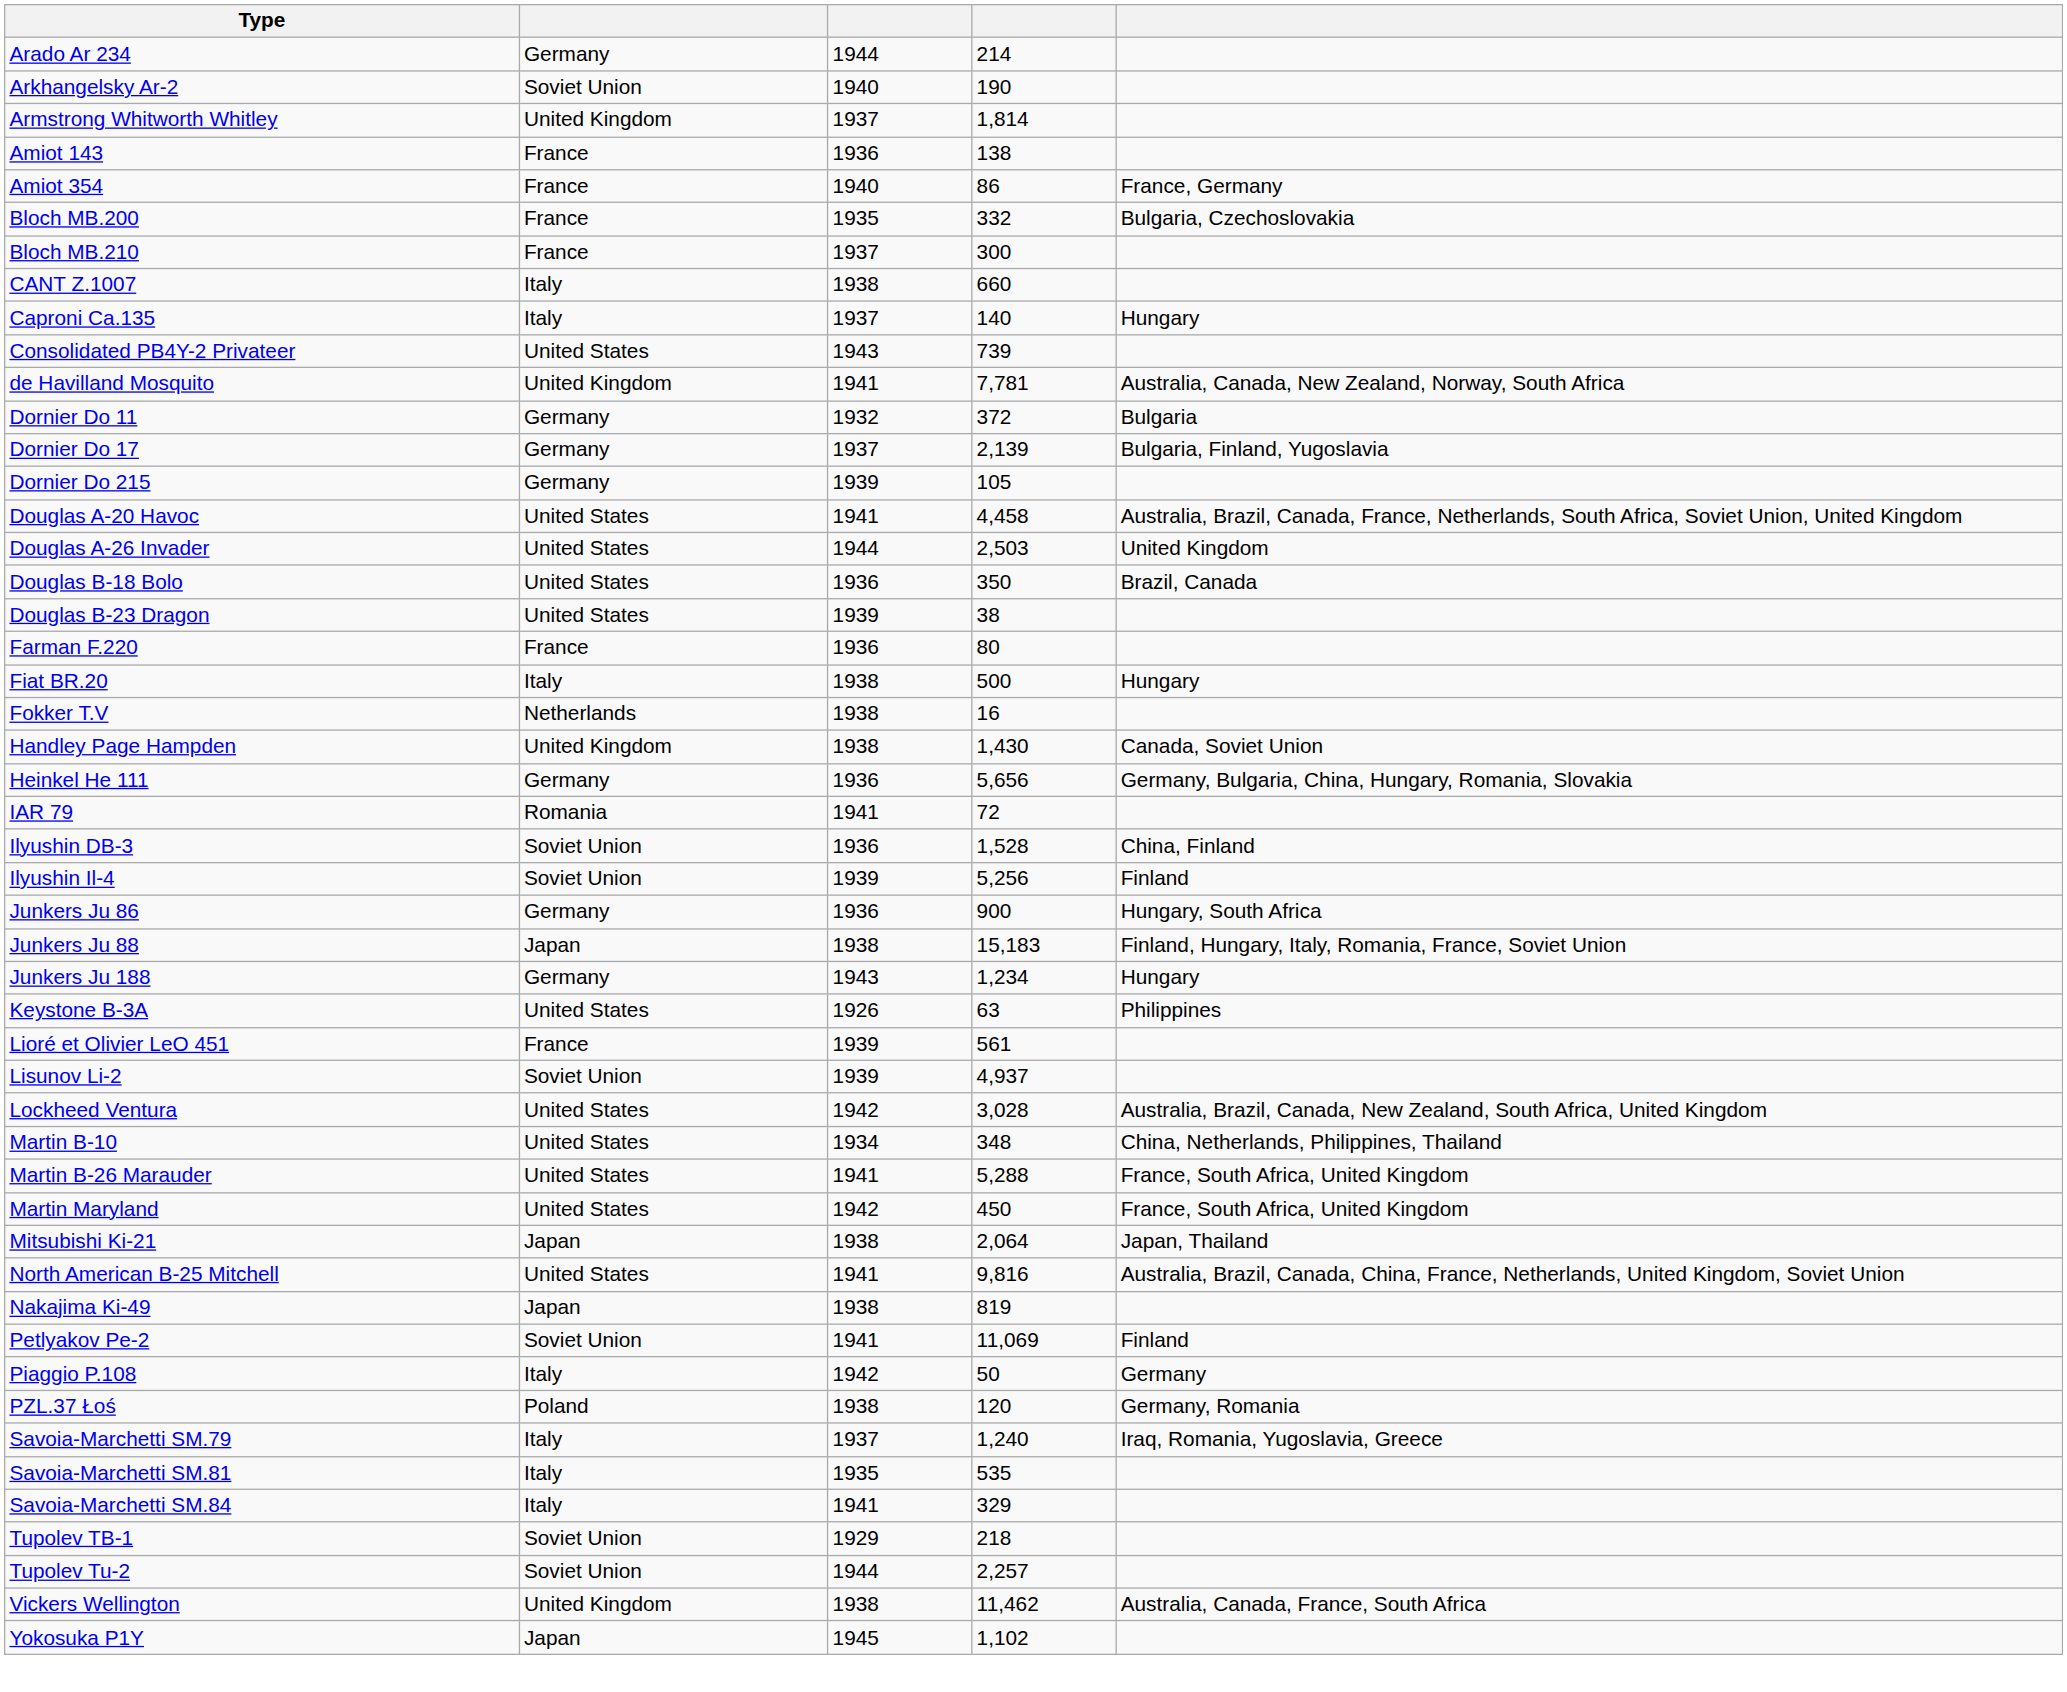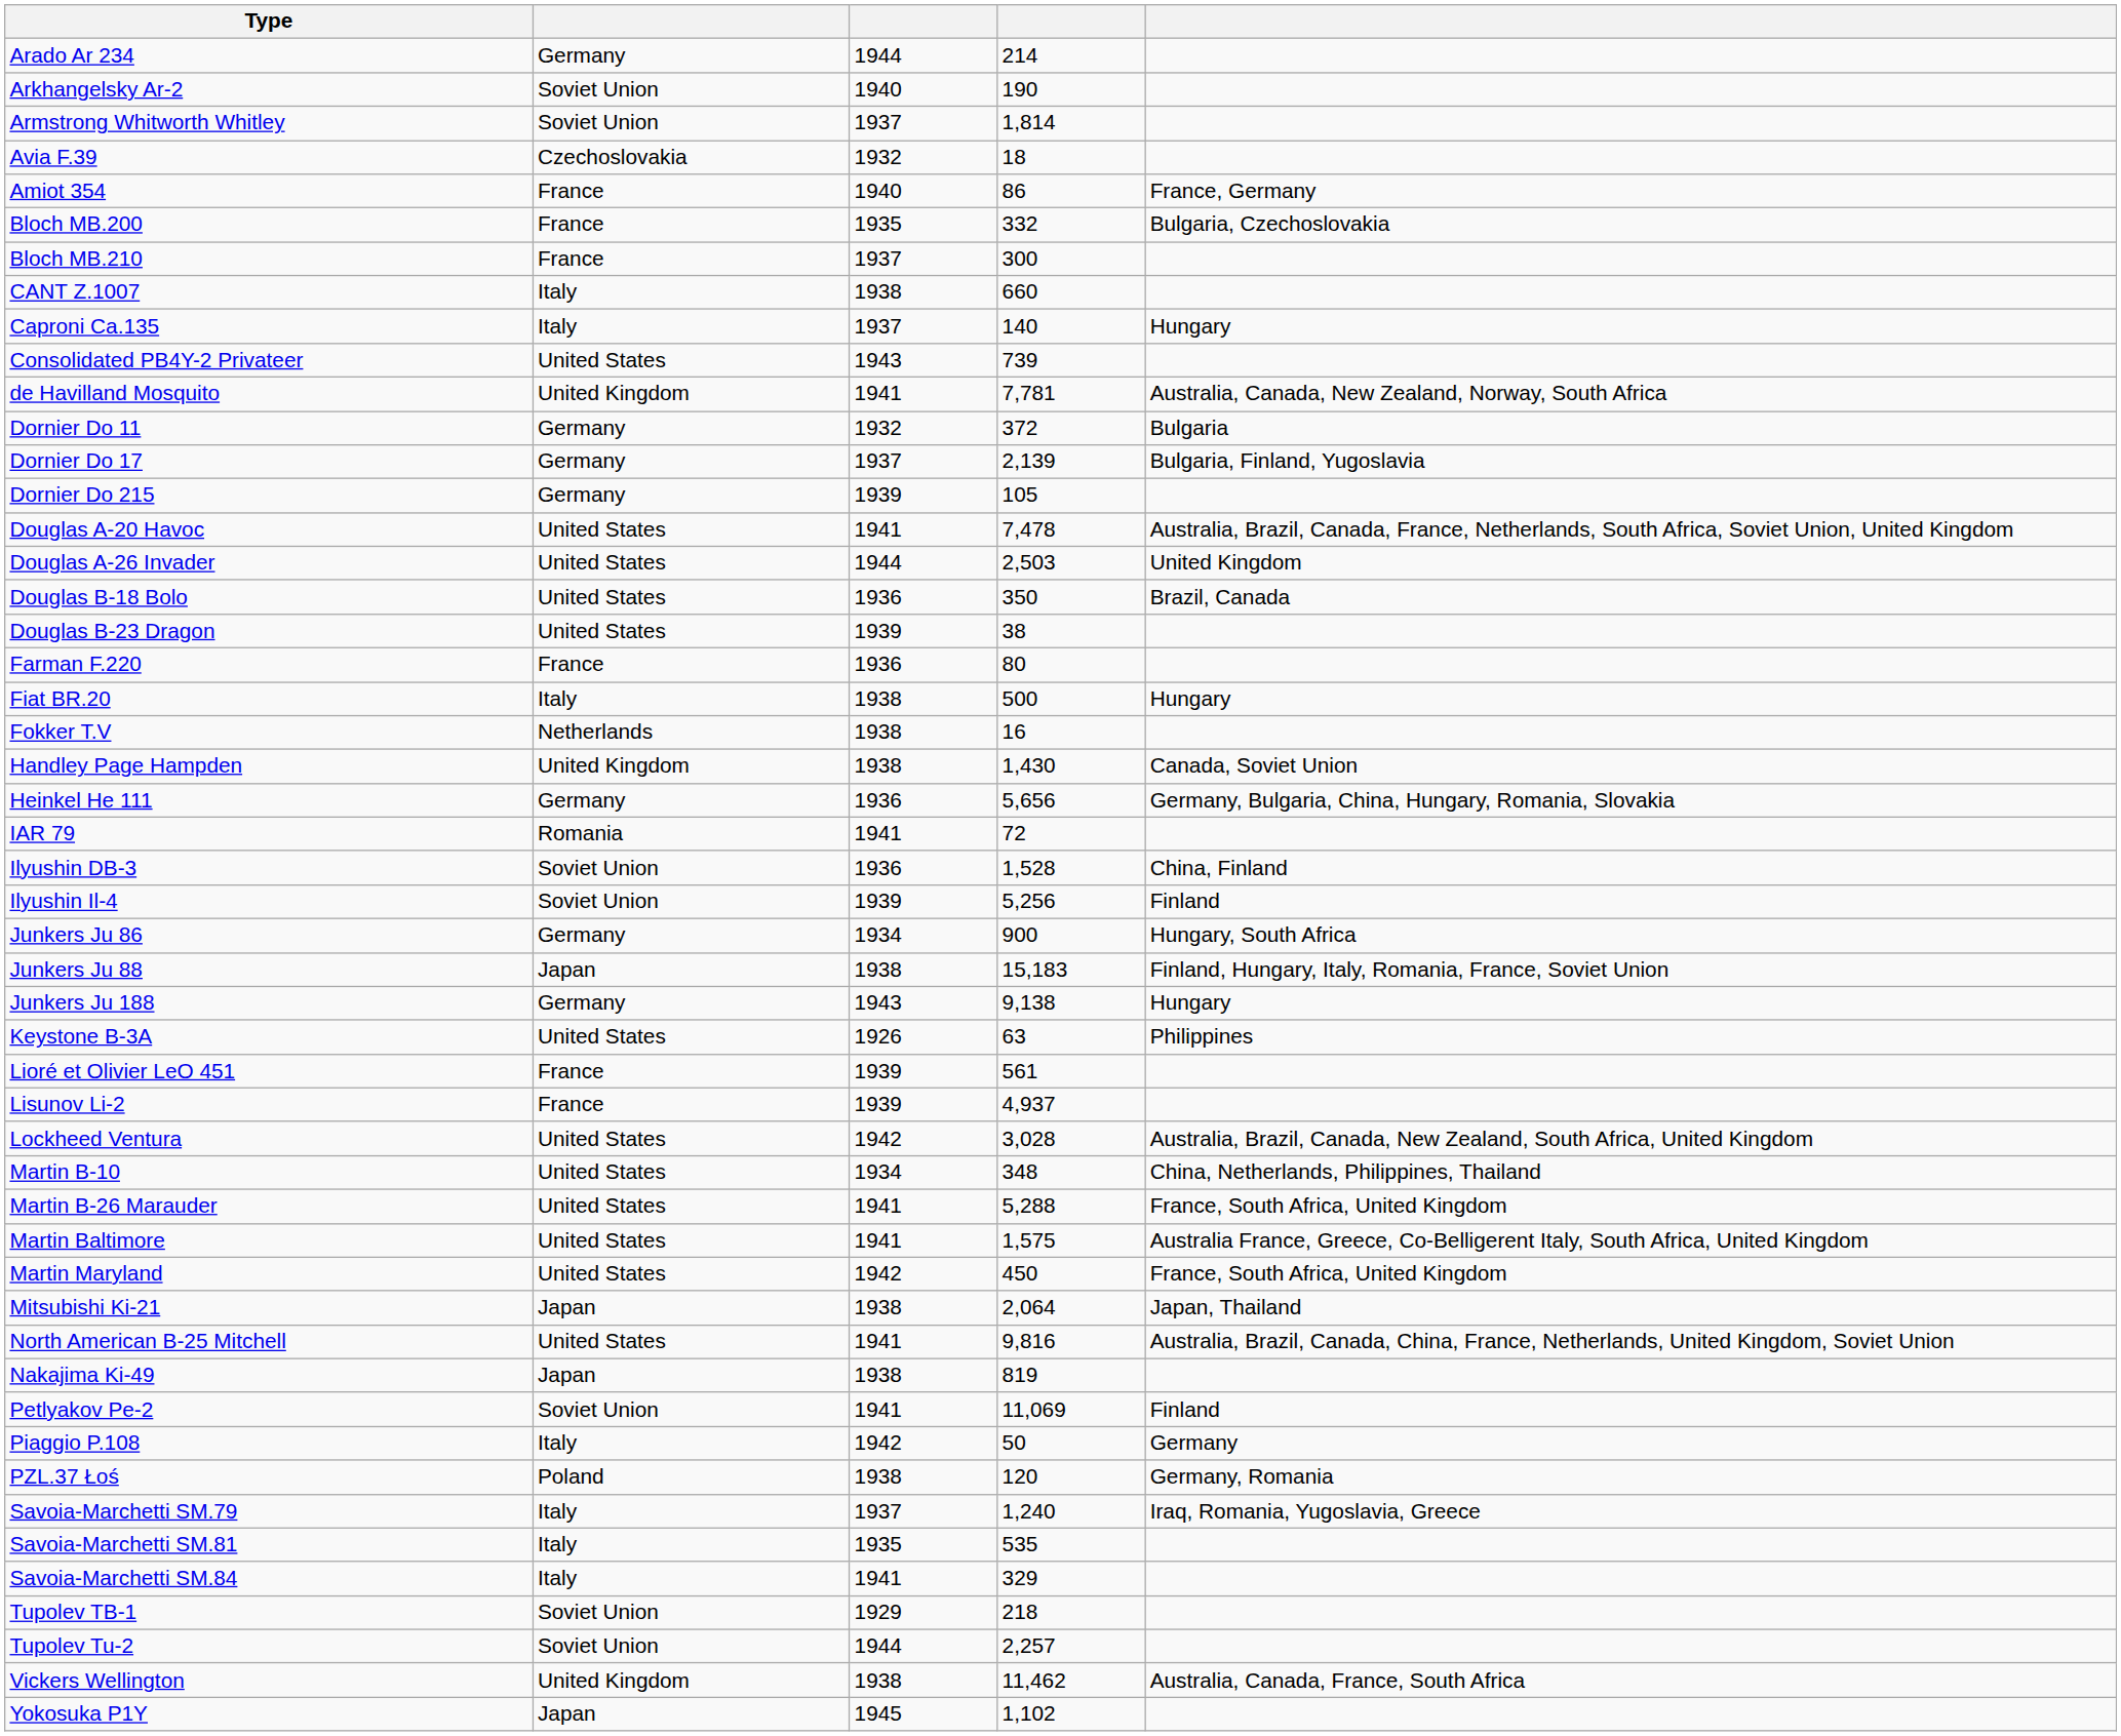 <table class="wikitable sortable" border=1 style=width:100%>
 <tr>
 <th style=width:25%>Type</th>
 <th style=width:15%></th>
 <th style=width:7%></th>
 <th style=width:7%></th>
 <th></th>
 </tr>
 <tr>
 <td><a href='#'>Arado Ar 234</a></td>
 <td>Germany</td>
 <td>1944</td>
 <td>214</td>
 <td></td>
 </tr>
 <tr>
 <td><a href='#'>Arkhangelsky Ar-2</a></td>
 <td>Soviet Union</td>
 <td>1940</td>
 <td>190</td>
 <td></td>
 </tr>
 <tr>
 <td><a href='#'>Armstrong Whitworth Whitley</a></td>
-<td>United Kingdom</td>
+<td>Soviet Union</td>
 <td>1937</td>
 <td>1,814</td>
 <td></td>
 </tr>
 <tr>
-<td><a href='#'>Amiot 143</a></td>
-<td>France</td>
-<td>1936</td>
-<td>138</td>
+<td><a href='#'>Avia F.39</a></td>
+<td>Czechoslovakia</td>
+<td>1932</td>
+<td>18</td>
 <td></td>
 </tr>
 <tr>
 <td><a href='#'>Amiot 354</a></td>
 <td>France</td>
 <td>1940</td>
 <td>86</td>
 <td>France, Germany</td>
 </tr>
 <tr>
 <td><a href='#'>Bloch MB.200</a></td>
 <td>France</td>
 <td>1935</td>
 <td>332</td>
 <td>Bulgaria, Czechoslovakia</td>
 </tr>
 <tr>
 <td><a href='#'>Bloch MB.210</a></td>
 <td>France</td>
 <td>1937</td>
 <td>300</td>
 <td></td>
 </tr>
 <tr>
 <td><a href='#'>CANT Z.1007</a></td>
 <td>Italy</td>
 <td>1938</td>
 <td>660</td>
 <td></td>
 </tr>
 <tr>
 <td><a href='#'>Caproni Ca.135</a></td>
 <td>Italy</td>
 <td>1937</td>
 <td>140</td>
 <td>Hungary</td>
 </tr>
 <tr>
 <td><a href='#'>Consolidated PB4Y-2 Privateer</a></td>
 <td>United States</td>
 <td>1943</td>
 <td>739</td>
 <td></td>
 </tr>
 <tr>
 <td><a href='#'>de Havilland Mosquito</a></td>
 <td>United Kingdom</td>
 <td>1941</td>
 <td>7,781</td>
 <td>Australia, Canada, New Zealand, Norway, South Africa</td>
 </tr>
 <tr>
 <td><a href='#'>Dornier Do 11</a></td>
 <td>Germany</td>
 <td>1932</td>
 <td>372</td>
 <td>Bulgaria</td>
 </tr>
 <tr>
 <td><a href='#'>Dornier Do 17</a></td>
 <td>Germany</td>
 <td>1937</td>
 <td>2,139</td>
 <td>Bulgaria, Finland, Yugoslavia</td>
 </tr>
 <tr>
 <td><a href='#'>Dornier Do 215</a></td>
 <td>Germany</td>
 <td>1939</td>
 <td>105</td>
 <td></td>
 </tr>
 <tr>
 <td><a href='#'>Douglas A-20 Havoc</a></td>
 <td>United States</td>
 <td>1941</td>
-<td>4,458</td>
+<td>7,478</td>
 <td>Australia, Brazil, Canada, France, Netherlands, South Africa, Soviet Union,  United Kingdom</td>
 </tr>
 <tr>
 <td><a href='#'>Douglas A-26 Invader</a></td>
 <td>United States</td>
 <td>1944</td>
 <td>2,503</td>
 <td>United Kingdom</td>
 </tr>
 <tr>
 <td><a href='#'>Douglas B-18 Bolo</a></td>
 <td>United States</td>
 <td>1936</td>
 <td>350</td>
 <td>Brazil, Canada</td>
 </tr>
 <tr>
 <td><a href='#'>Douglas B-23 Dragon</a></td>
 <td>United States</td>
 <td>1939</td>
 <td>38</td>
 <td></td>
 </tr>
 <tr>
 <td><a href='#'>Farman F.220</a></td>
 <td>France</td>
 <td>1936</td>
 <td>80</td>
 <td></td>
 </tr>
 <tr>
 <td><a href='#'>Fiat BR.20</a></td>
 <td>Italy</td>
 <td>1938</td>
 <td>500</td>
 <td>Hungary</td>
 </tr>
 <tr>
 <td><a href='#'>Fokker T.V</a></td>
 <td>Netherlands</td>
 <td>1938</td>
 <td>16</td>
 <td></td>
 </tr>
 <tr>
 <td><a href='#'>Handley Page Hampden</a></td>
 <td>United Kingdom</td>
 <td>1938</td>
 <td>1,430</td>
 <td>Canada, Soviet Union</td>
 </tr>
 <tr>
 <td><a href='#'>Heinkel He 111</a></td>
 <td>Germany</td>
 <td>1936</td>
 <td>5,656</td>
 <td>Germany, Bulgaria, China, Hungary, Romania, Slovakia</td>
 </tr>
 <tr>
 <td><a href='#'>IAR 79</a></td>
 <td>Romania</td>
 <td>1941</td>
 <td>72</td>
 <td></td>
 </tr>
 <tr>
 <td><a href='#'>Ilyushin DB-3</a></td>
 <td>Soviet Union</td>
 <td>1936</td>
 <td>1,528</td>
 <td>China, Finland</td>
 </tr>
 <tr>
 <td><a href='#'>Ilyushin Il-4</a></td>
 <td>Soviet Union</td>
 <td>1939</td>
 <td>5,256</td>
 <td>Finland</td>
 </tr>
 <tr>
 <td><a href='#'>Junkers Ju 86</a></td>
 <td>Germany</td>
-<td>1936</td>
+<td>1934</td>
 <td>900</td>
 <td>Hungary, South Africa</td>
 </tr>
 <tr>
 <td><a href='#'>Junkers Ju 88</a></td>
 <td>Japan</td>
 <td>1938</td>
 <td>15,183</td>
 <td>Finland, Hungary, Italy, Romania, France, Soviet Union</td>
 </tr>
 <tr>
 <td><a href='#'>Junkers Ju 188</a></td>
 <td>Germany</td>
 <td>1943</td>
-<td>1,234</td>
+<td>9,138</td>
 <td>Hungary</td>
 </tr>
 <tr>
 <td><a href='#'>Keystone B-3A</a></td>
 <td>United States</td>
 <td>1926</td>
 <td>63</td>
 <td>Philippines</td>
 </tr>
 <tr>
 <td><a href='#'>Lioré et Olivier LeO 451</a></td>
 <td>France</td>
 <td>1939</td>
 <td>561</td>
 <td></td>
 </tr>
 <tr>
 <td><a href='#'>Lisunov Li-2</a></td>
-<td>Soviet Union</td>
+<td>France</td>
 <td>1939</td>
 <td>4,937</td>
 <td></td>
 </tr>
 <tr>
 <td><a href='#'>Lockheed Ventura</a></td>
 <td>United States</td>
 <td>1942</td>
 <td>3,028</td>
 <td>Australia, Brazil, Canada, New Zealand, South Africa, United Kingdom</td>
 </tr>
 <tr>
 <td><a href='#'>Martin B-10</a></td>
 <td>United States</td>
 <td>1934</td>
 <td>348</td>
 <td>China, Netherlands, Philippines, Thailand</td>
 </tr>
 <tr>
 <td><a href='#'>Martin B-26 Marauder</a></td>
 <td>United States</td>
 <td>1941</td>
 <td>5,288</td>
 <td>France, South Africa, United Kingdom</td>
+</tr>
+<tr>
+<td><a href='#'>Martin Baltimore</a></td>
+<td>United States</td>
+<td>1941</td>
+<td>1,575</td>
+<td>Australia France, Greece, Co-Belligerent Italy, South Africa, United Kingdom</td>
 </tr>
 <tr>
 <td><a href='#'>Martin Maryland</a></td>
 <td>United States</td>
 <td>1942</td>
 <td>450</td>
 <td>France, South Africa, United Kingdom</td>
 </tr>
 <tr>
 <td><a href='#'>Mitsubishi Ki-21</a></td>
 <td>Japan</td>
 <td>1938</td>
 <td>2,064</td>
 <td>Japan, Thailand</td>
 </tr>
 <tr>
 <td><a href='#'>North American B-25 Mitchell</a></td>
 <td>United States</td>
 <td>1941</td>
 <td>9,816</td>
 <td>Australia, Brazil, Canada, China, France, Netherlands, United Kingdom, Soviet Union</td>
 </tr>
 <tr>
 <td><a href='#'>Nakajima Ki-49</a></td>
 <td>Japan</td>
 <td>1938</td>
 <td>819</td>
 <td></td>
 </tr>
 <tr>
 <td><a href='#'>Petlyakov Pe-2</a></td>
 <td>Soviet Union</td>
 <td>1941</td>
 <td>11,069</td>
 <td>Finland</td>
 </tr>
 <tr>
 <td><a href='#'>Piaggio P.108</a></td>
 <td>Italy</td>
 <td>1942</td>
 <td>50</td>
 <td>Germany</td>
 </tr>
 <tr>
 <td><a href='#'>PZL.37 Łoś</a></td>
 <td>Poland</td>
 <td>1938</td>
 <td>120</td>
 <td>Germany, Romania</td>
 </tr>
 <tr>
 <td><a href='#'>Savoia-Marchetti SM.79</a></td>
 <td>Italy</td>
 <td>1937</td>
 <td>1,240</td>
 <td>Iraq, Romania, Yugoslavia, Greece</td>
 </tr>
 <tr>
 <td><a href='#'>Savoia-Marchetti SM.81</a></td>
 <td>Italy</td>
 <td>1935</td>
 <td>535</td>
 <td></td>
 </tr>
 <tr>
 <td><a href='#'>Savoia-Marchetti SM.84</a></td>
 <td>Italy</td>
 <td>1941</td>
 <td>329</td>
 <td></td>
 </tr>
 <tr>
 <td><a href='#'>Tupolev TB-1</a></td>
 <td>Soviet Union</td>
 <td>1929</td>
 <td>218</td>
 <td></td>
 </tr>
 <tr>
 <td><a href='#'>Tupolev Tu-2</a></td>
 <td>Soviet Union</td>
 <td>1944</td>
 <td>2,257</td>
 <td></td>
 </tr>
 <tr>
 <td><a href='#'>Vickers Wellington</a></td>
 <td>United Kingdom</td>
 <td>1938</td>
 <td>11,462</td>
 <td>Australia, Canada, France, South Africa</td>
 </tr>
 <tr>
 <td><a href='#'>Yokosuka P1Y</a></td>
 <td>Japan</td>
 <td>1945</td>
 <td>1,102</td>
 <td></td>
 </tr>
 </table>
